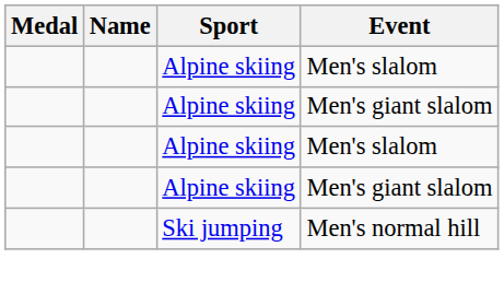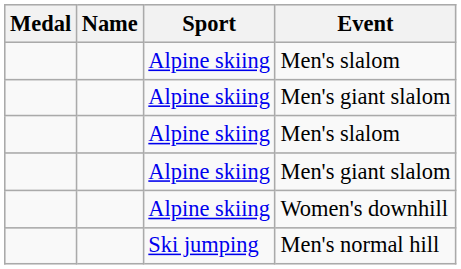 <table class="wikitable sortable" style="font-size:90%">
 <tr>
 <th>Medal</th>
 <th>Name</th>
 <th>Sport</th>
 <th>Event</th>
 </tr>
 <tr>
 <td></td>
 <td></td>
 <td><a href='#'>Alpine skiing</a></td>
 <td>Men's slalom</td>
 </tr>
 <tr>
 <td></td>
 <td></td>
 <td><a href='#'>Alpine skiing</a></td>
 <td>Men's giant slalom</td>
 </tr>
 <tr>
 <td></td>
 <td></td>
 <td><a href='#'>Alpine skiing</a></td>
 <td>Men's slalom</td>
 </tr>
 <tr>
 <td></td>
 <td></td>
 <td><a href='#'>Alpine skiing</a></td>
 <td>Men's giant slalom</td>
 </tr>
 <tr>
 <td></td>
 <td></td>
+<td><a href='#'>Alpine skiing</a></td>
+<td>Women's downhill</td>
+</tr>
+<tr>
+<td></td>
+<td></td>
 <td><a href='#'>Ski jumping</a></td>
 <td>Men's normal hill</td>
 </tr>
 </table>
